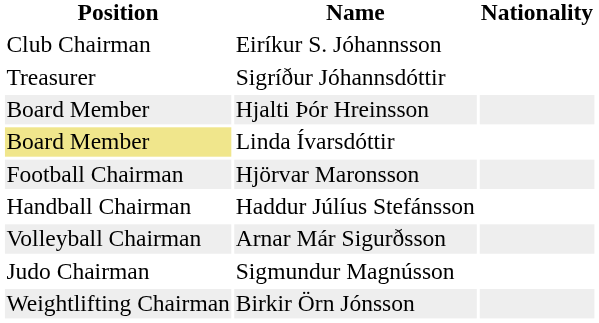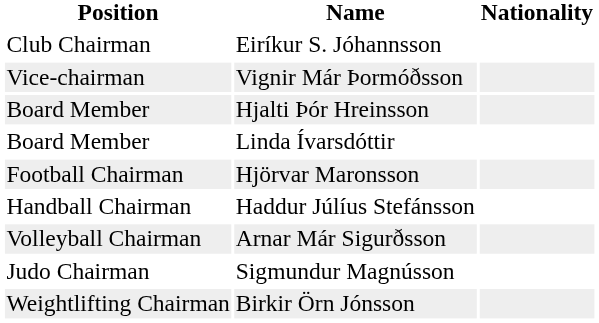 <table class="toccolours">
 <tr>
 <th bgcolor=>Position</th>
 <th bgcolor=>Name</th>
 <th bgcolor=>Nationality</th>
 </tr>
 <tr>
 <td>Club Chairman</td>
 <td>Eiríkur S. Jóhannsson</td>
 <td></td>
 </tr>
-<tr>
-<td>Treasurer</td>
-<td>Sigríður Jóhannsdóttir</td>
+<tr style="background:#eee;">
+<td>Vice-chairman</td>
+<td>Vignir Már Þormóðsson</td>
 <td></td>
 </tr>
 <tr style="background:#eee;">
 <td>Board Member</td>
 <td>Hjalti Þór Hreinsson</td>
 <td></td>
 </tr>
 <tr>
-<td style="background: khaki;">Board Member</td>
+<td>Board Member</td>
 <td>Linda Ívarsdóttir</td>
 <td></td>
 </tr>
 <tr style="background:#eee;">
 <td>Football Chairman</td>
 <td>Hjörvar Maronsson</td>
 <td></td>
 </tr>
 <tr>
 <td>Handball Chairman</td>
 <td>Haddur Júlíus Stefánsson</td>
 <td></td>
 </tr>
 <tr style="background:#eee;">
 <td>Volleyball Chairman</td>
 <td>Arnar Már Sigurðsson</td>
 <td></td>
 </tr>
 <tr>
 <td>Judo Chairman</td>
 <td>Sigmundur Magnússon</td>
 <td></td>
 </tr>
 <tr style="background:#eee;">
 <td>Weightlifting Chairman</td>
 <td>Birkir Örn Jónsson</td>
 <td></td>
 </tr>
 </table>
